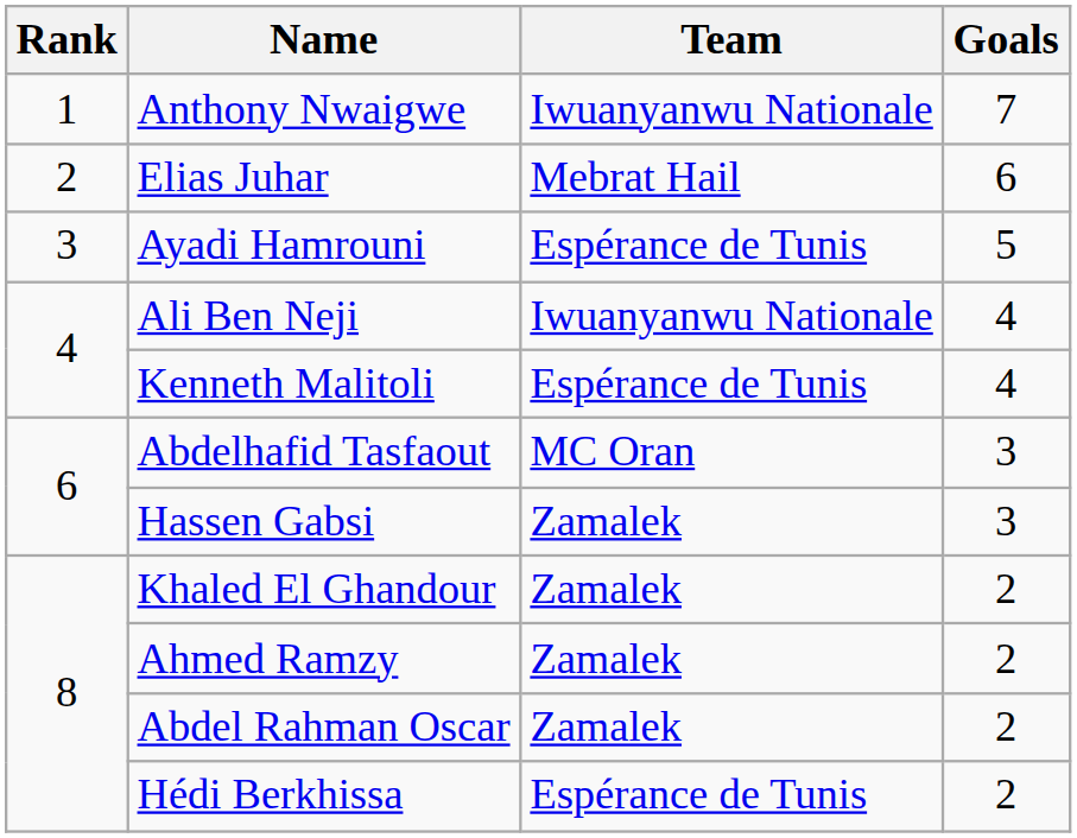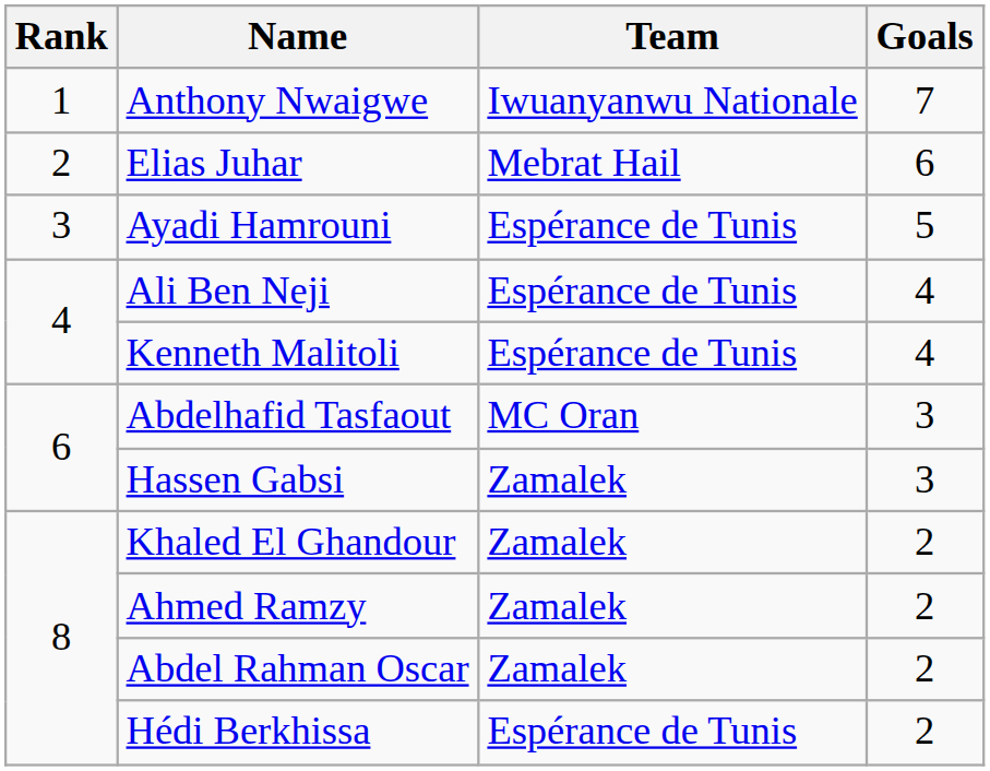 <table class="wikitable" style="text-align:center">
 <tr>
 <th>Rank</th>
 <th>Name</th>
 <th>Team</th>
 <th>Goals</th>
 </tr>
 <tr>
 <td rowspan=1>1</td>
 <td align="left"> <a href='#'>Anthony Nwaigwe</a></td>
 <td align="left"> <a href='#'>Iwuanyanwu Nationale</a></td>
 <td>7</td>
 </tr>
 <tr>
 <td rowspan=1>2</td>
 <td align="left"> <a href='#'>Elias Juhar</a></td>
 <td align="left"> <a href='#'>Mebrat Hail</a></td>
 <td>6</td>
 </tr>
 <tr>
 <td rowspan=1>3</td>
 <td align="left"> <a href='#'>Ayadi Hamrouni</a></td>
 <td align="left"> <a href='#'>Espérance de Tunis</a></td>
 <td>5</td>
 </tr>
 <tr>
 <td rowspan=2>4</td>
 <td align="left"> <a href='#'>Ali Ben Neji</a></td>
-<td align="left"> <a href='#'>Iwuanyanwu Nationale</a></td>
+<td align="left"> <a href='#'>Espérance de Tunis</a></td>
 <td>4</td>
 </tr>
 <tr>
 <td align="left"> <a href='#'>Kenneth Malitoli</a></td>
 <td align="left"> <a href='#'>Espérance de Tunis</a></td>
 <td>4</td>
 </tr>
 <tr>
 <td rowspan=2>6</td>
 <td align="left"> <a href='#'>Abdelhafid Tasfaout</a></td>
 <td align="left"> <a href='#'>MC Oran</a></td>
 <td>3</td>
 </tr>
 <tr>
 <td align="left"> <a href='#'>Hassen Gabsi</a></td>
 <td align="left"> <a href='#'>Zamalek</a></td>
 <td>3</td>
 </tr>
 <tr>
 <td rowspan=4>8</td>
 <td align="left"> <a href='#'>Khaled El Ghandour</a></td>
 <td align="left"> <a href='#'>Zamalek</a></td>
 <td>2</td>
 </tr>
 <tr>
 <td align="left"> <a href='#'>Ahmed Ramzy</a></td>
 <td align="left"> <a href='#'>Zamalek</a></td>
 <td>2</td>
 </tr>
 <tr>
 <td align="left"> <a href='#'>Abdel Rahman Oscar</a></td>
 <td align="left"> <a href='#'>Zamalek</a></td>
 <td>2</td>
 </tr>
 <tr>
 <td align="left"> <a href='#'>Hédi Berkhissa</a></td>
 <td align="left"> <a href='#'>Espérance de Tunis</a></td>
 <td>2</td>
 </tr>
 </table>
